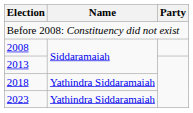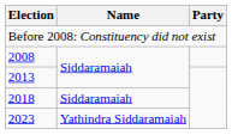 <table class="wikitable">
 <tr>
 <th>Election</th>
 <th>Name</th>
 <th colspan=2>Party</th>
 </tr>
 <tr>
 <td colspan=4>Before 2008: <em>Constituency did not exist</em></td>
 </tr>
 <tr>
 <td><a href='#'>2008</a></td>
 <td rowspan="2"><a href='#'>Siddaramaiah</a></td>
 <td></td>
 </tr>
 <tr>
 <td><a href='#'>2013</a></td>
 </tr>
 <tr>
 <td><a href='#'>2018</a></td>
-<td><a href='#'>Yathindra Siddaramaiah</a></td>
+<td><a href='#'>Siddaramaiah</a></td>
 </tr>
 <tr>
 <td><a href='#'>2023</a></td>
 <td><a href='#'>Yathindra Siddaramaiah</a></td>
 </tr>
 </table>
